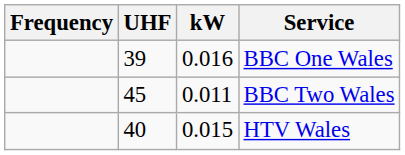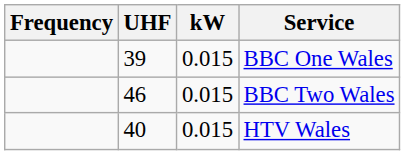 <table class="wikitable sortable">
 <tr>
 <th>Frequency</th>
 <th>UHF</th>
 <th>kW</th>
 <th>Service</th>
 </tr>
 <tr>
 <td></td>
 <td>39</td>
-<td>0.016</td>
+<td>0.015</td>
 <td><a href='#'>BBC One Wales</a></td>
 </tr>
 <tr>
 <td></td>
-<td>45</td>
-<td>0.011</td>
+<td>46</td>
+<td>0.015</td>
 <td><a href='#'>BBC Two Wales</a></td>
 </tr>
 <tr>
 <td></td>
 <td>40</td>
 <td>0.015</td>
 <td><a href='#'>HTV Wales</a></td>
 </tr>
 </table>
